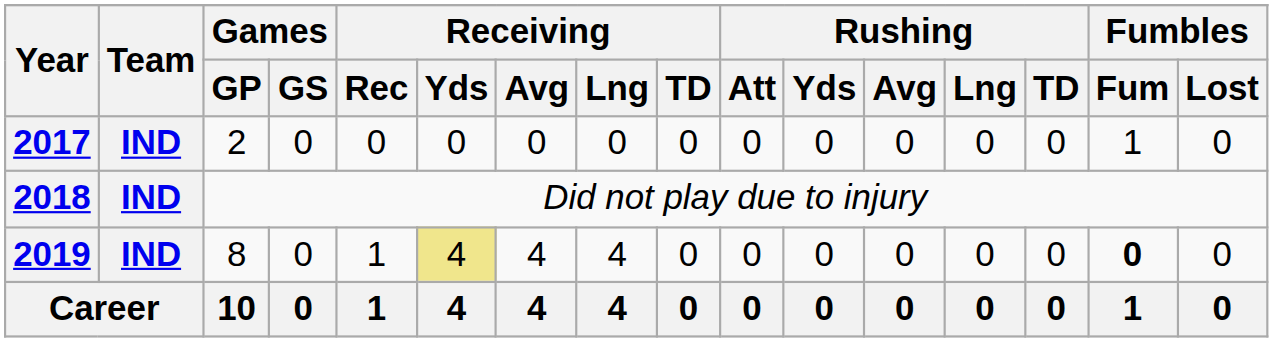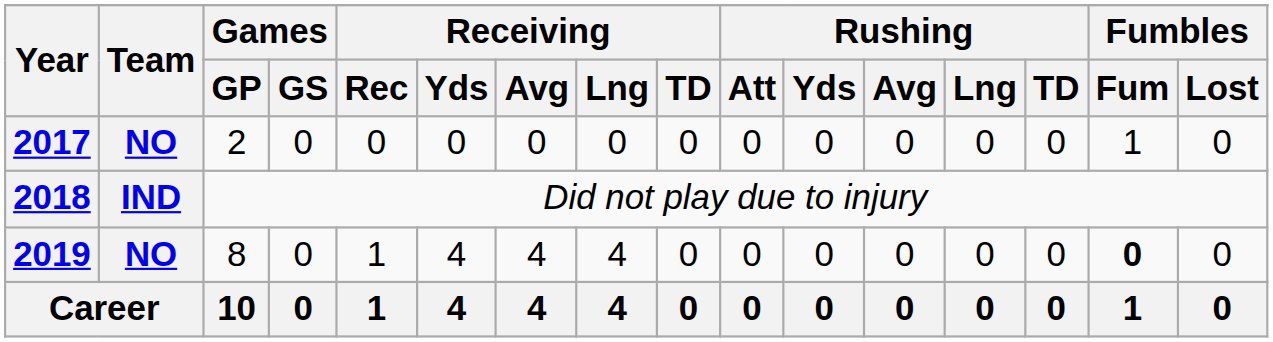 <table style="text-align:center;" class="wikitable">
 <tr style="font-weight:bold;background:#03202F;color:White;">
 </tr>
 <tr>
 <th rowspan="2">Year</th>
 <th rowspan="2">Team</th>
 <th colspan="2">Games</th>
 <th colspan="5">Receiving</th>
 <th colspan="5">Rushing</th>
 <th colspan="2">Fumbles</th>
 </tr>
 <tr>
 <th>GP</th>
 <th>GS</th>
 <th>Rec</th>
 <th>Yds</th>
 <th>Avg</th>
 <th>Lng</th>
 <th>TD</th>
 <th>Att</th>
 <th>Yds</th>
 <th>Avg</th>
 <th>Lng</th>
 <th>TD</th>
 <th>Fum</th>
 <th>Lost</th>
 </tr>
 <tr>
 <th><a href='#'>2017</a></th>
-<th><a href='#'>IND</a></th>
+<th><a href='#'>NO</a></th>
 <td>2</td>
 <td>0</td>
 <td>0</td>
 <td>0</td>
 <td>0</td>
 <td>0</td>
 <td>0</td>
 <td>0</td>
 <td>0</td>
 <td>0</td>
 <td>0</td>
 <td>0</td>
 <td>1</td>
 <td>0</td>
 </tr>
 <tr>
 <th><a href='#'>2018</a></th>
 <th><a href='#'>IND</a></th>
 <td colspan="16"><em>Did not play due to injury</em></td>
 </tr>
 <tr>
 <th><a href='#'>2019</a></th>
-<th><a href='#'>IND</a></th>
+<th><a href='#'>NO</a></th>
 <td>8</td>
 <td>0</td>
 <td>1</td>
-<td style="background: khaki;">4</td>
+<td>4</td>
 <td>4</td>
 <td>4</td>
 <td>0</td>
 <td>0</td>
 <td>0</td>
 <td>0</td>
 <td>0</td>
 <td>0</td>
 <td><strong>0</strong></td>
 <td>0</td>
 </tr>
 <tr>
 <th colspan="2">Career</th>
 <th>10</th>
 <th>0</th>
 <th>1</th>
 <th>4</th>
 <th>4</th>
 <th>4</th>
 <th>0</th>
 <th>0</th>
 <th>0</th>
 <th>0</th>
 <th>0</th>
 <th>0</th>
 <th>1</th>
 <th>0</th>
 </tr>
 </table>
